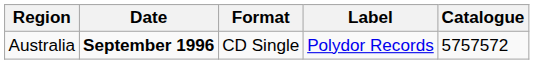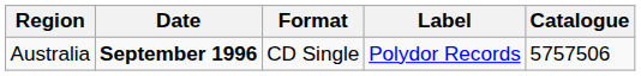 <table class=wikitable>
 <tr>
 <th>Region</th>
 <th>Date</th>
 <th>Format</th>
 <th>Label</th>
 <th>Catalogue</th>
 </tr>
 <tr>
 <td>Australia</td>
 <td><strong>September 1996</strong></td>
 <td>CD Single</td>
 <td><a href='#'>Polydor Records</a></td>
-<td>5757572</td>
+<td>5757506</td>
 </tr>
 </table>
